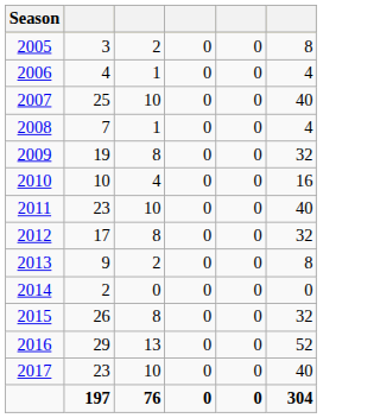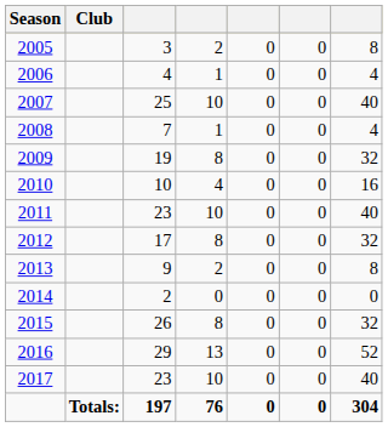 <table class="wikitable" style="border-collapse:collapse;text-align:center">
 <tr bgcolor=#bdb76b>
 <th>Season</th>
+<th>Club</th>
 <th width="40"></th>
 <th width="40"></th>
 <th width="40"></th>
 <th width="40"></th>
 <th width="40"></th>
 </tr>
 <tr>
 <td align="center"><a href='#'>2005</a></td>
+<td align="left"></td>
 <td align="right">3</td>
 <td align="right">2</td>
 <td align="right">0</td>
 <td align="right">0</td>
 <td align="right">8</td>
 </tr>
 <tr>
 <td align="center"><a href='#'>2006</a></td>
+<td align="left"></td>
 <td align="right">4</td>
 <td align="right">1</td>
 <td align="right">0</td>
 <td align="right">0</td>
 <td align="right">4</td>
 </tr>
 <tr>
 <td align="center"><a href='#'>2007</a></td>
+<td align="left"></td>
 <td align="right">25</td>
 <td align="right">10</td>
 <td align="right">0</td>
 <td align="right">0</td>
 <td align="right">40</td>
 </tr>
 <tr>
 <td align="center"><a href='#'>2008</a></td>
+<td align="left"></td>
 <td align="right">7</td>
 <td align="right">1</td>
 <td align="right">0</td>
 <td align="right">0</td>
 <td align="right">4</td>
 </tr>
 <tr>
 <td align="center"><a href='#'>2009</a></td>
+<td align="left"></td>
 <td align="right">19</td>
 <td align="right">8</td>
 <td align="right">0</td>
 <td align="right">0</td>
 <td align="right">32</td>
 </tr>
 <tr>
 <td align="center"><a href='#'>2010</a></td>
+<td align="left"></td>
 <td align="right">10</td>
 <td align="right">4</td>
 <td align="right">0</td>
 <td align="right">0</td>
 <td align="right">16</td>
 </tr>
 <tr>
 <td align="center"><a href='#'>2011</a></td>
+<td align="left"></td>
 <td align="right">23</td>
 <td align="right">10</td>
 <td align="right">0</td>
 <td align="right">0</td>
 <td align="right">40</td>
 </tr>
 <tr>
 <td align="center"><a href='#'>2012</a></td>
+<td align="left"></td>
 <td align="right">17</td>
 <td align="right">8</td>
 <td align="right">0</td>
 <td align="right">0</td>
 <td align="right">32</td>
 </tr>
 <tr>
 <td align="center"><a href='#'>2013</a></td>
+<td align="left"></td>
 <td align="right">9</td>
 <td align="right">2</td>
 <td align="right">0</td>
 <td align="right">0</td>
 <td align="right">8</td>
 </tr>
 <tr>
 <td align="center"><a href='#'>2014</a></td>
+<td align="left"></td>
 <td align="right">2</td>
 <td align="right">0</td>
 <td align="right">0</td>
 <td align="right">0</td>
 <td align="right">0</td>
 </tr>
 <tr>
 <td align="center"><a href='#'>2015</a></td>
+<td align="left"></td>
 <td align="right">26</td>
 <td align="right">8</td>
 <td align="right">0</td>
 <td align="right">0</td>
 <td align="right">32</td>
 </tr>
 <tr>
 <td align="center"><a href='#'>2016</a></td>
+<td align="left"></td>
 <td align="right">29</td>
 <td align="right">13</td>
 <td align="right">0</td>
 <td align="right">0</td>
 <td align="right">52</td>
 </tr>
 <tr>
 <td align="center"><a href='#'>2017</a></td>
+<td align="left"></td>
 <td align="right">23</td>
 <td align="right">10</td>
 <td align="right">0</td>
 <td align="right">0</td>
 <td align="right">40</td>
 </tr>
 <tr>
 <td></td>
+<td align="right"><strong>Totals:</strong></td>
 <td align="right"><strong>197</strong></td>
 <td align="right"><strong>76</strong></td>
 <td align="right"><strong>0</strong></td>
 <td align="right"><strong>0</strong></td>
 <td align="right"><strong>304</strong></td>
 </tr>
 </table>
